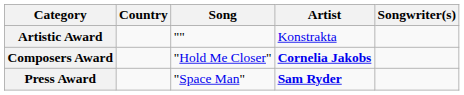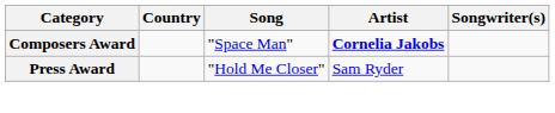 <table class="wikitable plainrowheaders">
 <tr>
 <th scope="col">Category</th>
 <th scope="col">Country</th>
 <th scope="col">Song</th>
 <th scope="col">Artist</th>
 <th scope="col">Songwriter(s)</th>
 </tr>
 <tr>
-<th scope="row">Artistic Award</th>
-<td></td>
-<td>""</td>
-<td><a href='#'>Konstrakta</a></td>
-<td></td>
-</tr>
-<tr>
 <th scope="row">Composers Award</th>
 <td></td>
-<td>"<a href='#'>Hold Me Closer</a>"</td>
+<td>"<a href='#'>Space Man</a>"</td>
 <td><strong><a href='#'>Cornelia Jakobs</a></strong></td>
 <td></td>
 </tr>
 <tr>
 <th scope="row">Press Award</th>
 <td></td>
-<td>"<a href='#'>Space Man</a>"</td>
-<td><strong><a href='#'>Sam Ryder</a></strong></td>
+<td>"<a href='#'>Hold Me Closer</a>"</td>
+<td><a href='#'>Sam Ryder</a></td>
 <td></td>
 </tr>
 </table>
